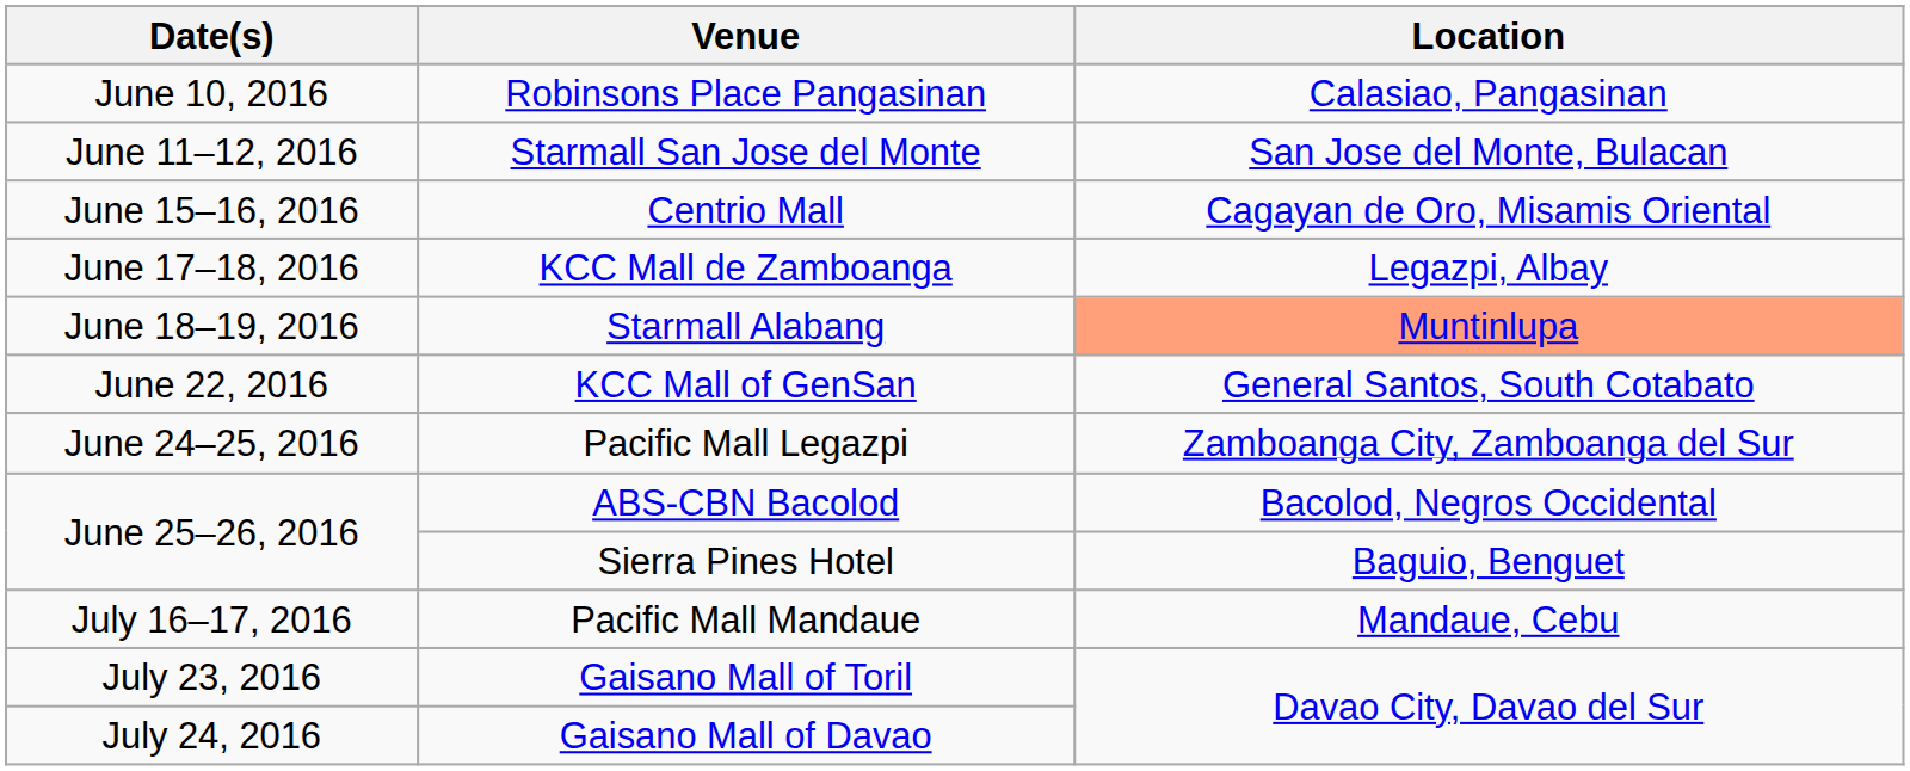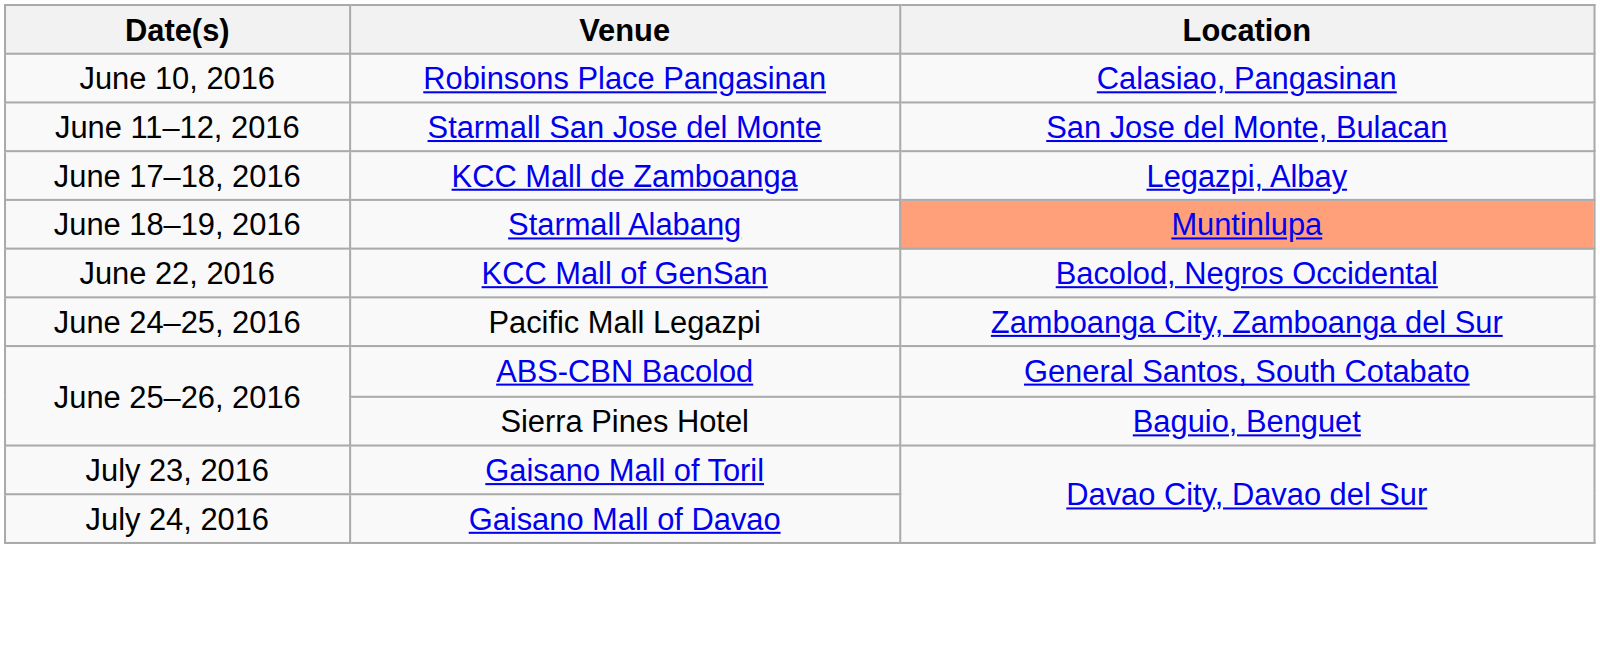 <table class="wikitable" style="text-align:center; line-height:17px; width:62%; font-size: 95%;">
 <tr>
 <th>Date(s)</th>
 <th>Venue</th>
 <th>Location</th>
 </tr>
 <tr>
 <td>June 10, 2016</td>
 <td><a href='#'>Robinsons Place Pangasinan</a></td>
 <td><a href='#'>Calasiao, Pangasinan</a></td>
 </tr>
 <tr>
 <td>June 11–12, 2016</td>
 <td><a href='#'>Starmall San Jose del Monte</a></td>
 <td><a href='#'>San Jose del Monte, Bulacan</a></td>
 </tr>
 <tr>
-<td>June 15–16, 2016</td>
-<td><a href='#'>Centrio Mall</a></td>
-<td><a href='#'>Cagayan de Oro, Misamis Oriental</a></td>
-</tr>
-<tr>
 <td>June 17–18, 2016</td>
 <td><a href='#'>KCC Mall de Zamboanga</a></td>
 <td><a href='#'>Legazpi, Albay</a></td>
 </tr>
 <tr>
 <td>June 18–19, 2016</td>
 <td><a href='#'>Starmall Alabang</a></td>
 <td style="background: lightsalmon;"><a href='#'>Muntinlupa</a></td>
 </tr>
 <tr>
 <td>June 22, 2016</td>
 <td><a href='#'>KCC Mall of GenSan</a></td>
-<td><a href='#'>General Santos, South Cotabato</a></td>
+<td><a href='#'>Bacolod, Negros Occidental</a></td>
 </tr>
 <tr>
 <td>June 24–25, 2016</td>
 <td>Pacific Mall Legazpi</td>
 <td><a href='#'>Zamboanga City, Zamboanga del Sur</a></td>
 </tr>
 <tr>
 <td rowspan="2">June 25–26, 2016</td>
 <td><a href='#'>ABS-CBN Bacolod</a></td>
-<td><a href='#'>Bacolod, Negros Occidental</a></td>
+<td><a href='#'>General Santos, South Cotabato</a></td>
 </tr>
 <tr>
 <td>Sierra Pines Hotel</td>
 <td><a href='#'>Baguio, Benguet</a></td>
-</tr>
-<tr>
-<td>July 16–17, 2016</td>
-<td>Pacific Mall Mandaue</td>
-<td><a href='#'>Mandaue, Cebu</a></td>
 </tr>
 <tr>
 <td>July 23, 2016</td>
 <td><a href='#'>Gaisano Mall of Toril</a></td>
 <td rowspan=2><a href='#'>Davao City, Davao del Sur</a></td>
 </tr>
 <tr>
 <td>July 24, 2016</td>
 <td><a href='#'>Gaisano Mall of Davao</a></td>
 </tr>
 </table>
